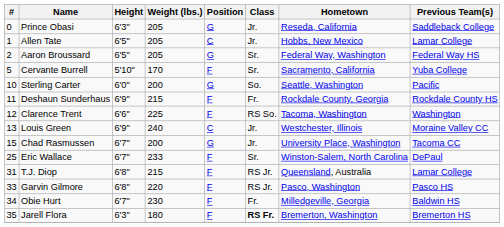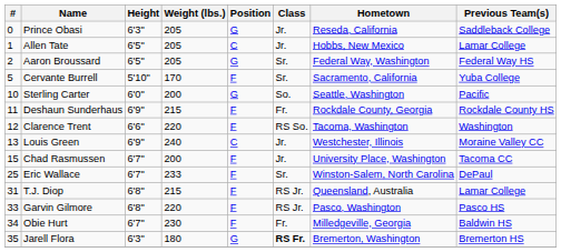 <table class="wikitable" style="font-size: 90%">
 <tr>
 <th>#</th>
 <th>Name</th>
 <th>Height</th>
 <th>Weight (lbs.)</th>
 <th>Position</th>
 <th>Class</th>
 <th>Hometown</th>
 <th>Previous Team(s)</th>
 </tr>
 <tr>
 <td>0</td>
 <td>Prince Obasi</td>
 <td>6'3"</td>
 <td>205</td>
 <td><a href='#'>G</a></td>
 <td>Jr.</td>
 <td><a href='#'>Reseda, California</a></td>
 <td><a href='#'>Saddleback College</a></td>
 </tr>
 <tr>
 <td>1</td>
 <td>Allen Tate</td>
 <td>6'5"</td>
 <td>205</td>
 <td><a href='#'>C</a></td>
 <td>Jr.</td>
 <td><a href='#'>Hobbs, New Mexico</a></td>
 <td><a href='#'>Lamar College</a></td>
 </tr>
 <tr>
 <td>2</td>
 <td>Aaron Broussard</td>
 <td>6'5"</td>
 <td>205</td>
 <td><a href='#'>G</a></td>
 <td>Sr.</td>
 <td><a href='#'>Federal Way, Washington</a></td>
 <td><a href='#'>Federal Way HS</a></td>
 </tr>
 <tr>
 <td>5</td>
 <td>Cervante Burrell</td>
 <td>5'10"</td>
 <td>170</td>
 <td><a href='#'>F</a></td>
 <td>Sr.</td>
 <td><a href='#'>Sacramento, California</a></td>
 <td><a href='#'>Yuba College</a></td>
 </tr>
 <tr>
 <td>10</td>
 <td>Sterling Carter</td>
 <td>6'0"</td>
 <td>200</td>
 <td><a href='#'>G</a></td>
 <td>So.</td>
 <td><a href='#'>Seattle, Washington</a></td>
 <td><a href='#'>Pacific</a></td>
 </tr>
 <tr>
 <td>11</td>
 <td>Deshaun Sunderhaus</td>
 <td>6'9"</td>
 <td>215</td>
 <td><a href='#'>F</a></td>
 <td>Fr.</td>
 <td><a href='#'>Rockdale County, Georgia</a></td>
 <td><a href='#'>Rockdale County HS</a></td>
 </tr>
 <tr>
 <td>12</td>
 <td>Clarence Trent</td>
 <td>6'6"</td>
-<td>225</td>
+<td>220</td>
 <td><a href='#'>F</a></td>
 <td>RS So.</td>
 <td><a href='#'>Tacoma, Washington</a></td>
 <td><a href='#'>Washington</a></td>
 </tr>
 <tr>
 <td>13</td>
 <td>Louis Green</td>
 <td>6'9"</td>
 <td>240</td>
 <td><a href='#'>C</a></td>
 <td>Jr.</td>
 <td><a href='#'>Westchester, Illinois</a></td>
 <td><a href='#'>Moraine Valley CC</a></td>
 </tr>
 <tr>
 <td>15</td>
 <td>Chad Rasmussen</td>
 <td>6'7"</td>
 <td>200</td>
-<td><a href='#'>G</a></td>
+<td><a href='#'>F</a></td>
 <td>Jr.</td>
 <td><a href='#'>University Place, Washington</a></td>
 <td><a href='#'>Tacoma CC</a></td>
 </tr>
 <tr>
 <td>25</td>
 <td>Eric Wallace</td>
 <td>6'7"</td>
 <td>233</td>
 <td><a href='#'>F</a></td>
 <td>Sr.</td>
 <td><a href='#'>Winston-Salem, North Carolina</a></td>
 <td><a href='#'>DePaul</a></td>
 </tr>
 <tr>
 <td>31</td>
 <td>T.J. Diop</td>
 <td>6'8"</td>
 <td>215</td>
 <td><a href='#'>F</a></td>
 <td>RS Jr.</td>
 <td><a href='#'>Queensland</a>, Australia</td>
 <td><a href='#'>Lamar College</a></td>
 </tr>
 <tr>
 <td>33</td>
 <td>Garvin Gilmore</td>
 <td>6'8"</td>
 <td>220</td>
 <td><a href='#'>F</a></td>
 <td>RS Jr.</td>
 <td><a href='#'>Pasco, Washington</a></td>
 <td><a href='#'>Pasco HS</a></td>
 </tr>
 <tr>
 <td>34</td>
 <td>Obie Hurt</td>
 <td>6'7"</td>
 <td>230</td>
 <td><a href='#'>F</a></td>
 <td>Fr.</td>
 <td><a href='#'>Milledgeville, Georgia</a></td>
 <td><a href='#'>Baldwin HS</a></td>
 </tr>
 <tr>
 <td>35</td>
 <td>Jarell Flora</td>
 <td>6'3"</td>
 <td>180</td>
-<td><a href='#'>F</a></td>
+<td><a href='#'>G</a></td>
 <td><strong>RS Fr.</strong></td>
 <td><a href='#'>Bremerton, Washington</a></td>
 <td><a href='#'>Bremerton HS</a></td>
 </tr>
 <tr>
 </tr>
 </table>
